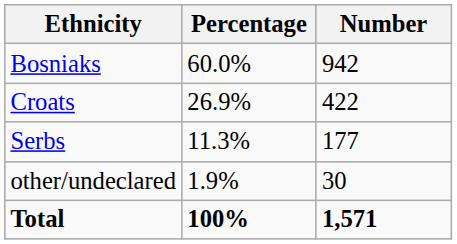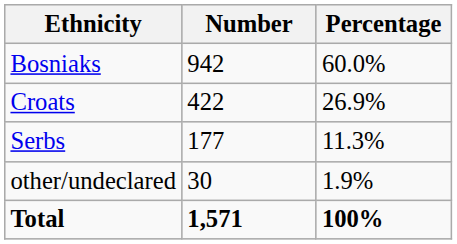 <table class="wikitable">
 <tr>
 <th width="100px">Ethnicity</th>
+<th width="80px">Number</th>
 <th width="80px">Percentage</th>
-<th width="80px">Number</th>
 </tr>
 <tr>
 <td><a href='#'>Bosniaks</a></td>
+<td>942</td>
 <td>60.0%</td>
-<td>942</td>
 </tr>
 <tr>
 <td><a href='#'>Croats</a></td>
+<td>422</td>
 <td>26.9%</td>
-<td>422</td>
 </tr>
 <tr>
 <td><a href='#'>Serbs</a></td>
+<td>177</td>
 <td>11.3%</td>
-<td>177</td>
 </tr>
 <tr>
 <td>other/undeclared</td>
+<td>30</td>
 <td>1.9%</td>
-<td>30</td>
 </tr>
 <tr>
 <td><strong>Total</strong></td>
+<td><strong>1,571</strong></td>
 <td><strong>100%</strong></td>
-<td><strong>1,571</strong></td>
 </tr>
 </table>
